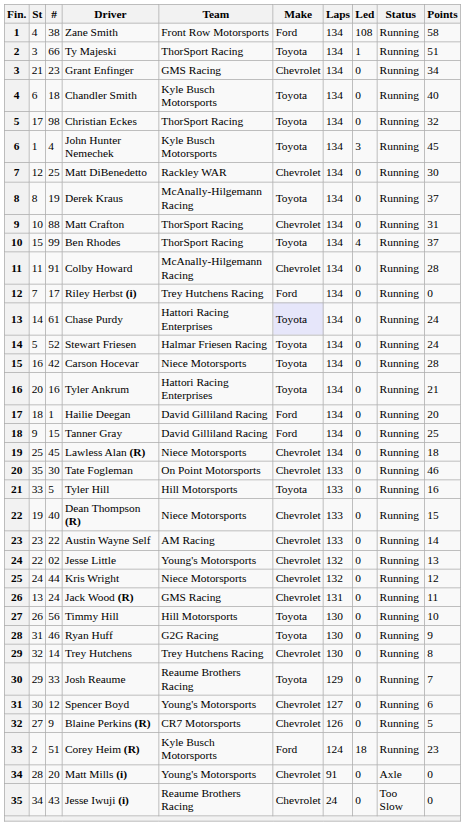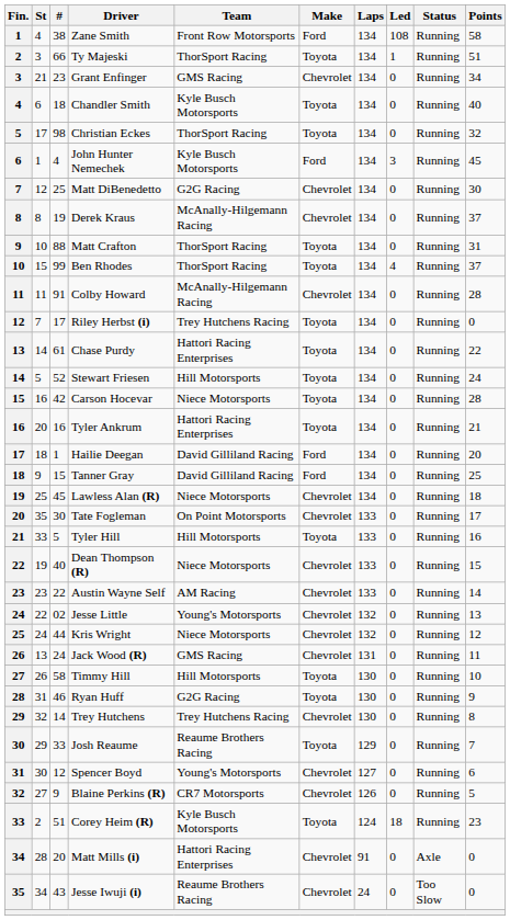 <table class="wikitable" style="font-size:95%">
 <tr>
 <th>Fin.</th>
 <th>St</th>
 <th>#</th>
 <th>Driver</th>
 <th>Team</th>
 <th>Make</th>
 <th>Laps</th>
 <th>Led</th>
 <th>Status</th>
 <th>Points</th>
 </tr>
 <tr>
 <th>1</th>
 <td>4</td>
 <td>38</td>
 <td>Zane Smith</td>
 <td>Front Row Motorsports</td>
 <td>Ford</td>
 <td>134</td>
 <td>108</td>
 <td>Running</td>
 <td>58</td>
 </tr>
 <tr>
 <th>2</th>
 <td>3</td>
 <td>66</td>
 <td>Ty Majeski</td>
 <td>ThorSport Racing</td>
 <td>Toyota</td>
 <td>134</td>
 <td>1</td>
 <td>Running</td>
 <td>51</td>
 </tr>
 <tr>
 <th>3</th>
 <td>21</td>
 <td>23</td>
 <td>Grant Enfinger</td>
 <td>GMS Racing</td>
 <td>Chevrolet</td>
 <td>134</td>
 <td>0</td>
 <td>Running</td>
 <td>34</td>
 </tr>
 <tr>
 <th>4</th>
 <td>6</td>
 <td>18</td>
 <td>Chandler Smith</td>
 <td>Kyle Busch Motorsports</td>
 <td>Toyota</td>
 <td>134</td>
 <td>0</td>
 <td>Running</td>
 <td>40</td>
 </tr>
 <tr>
 <th>5</th>
 <td>17</td>
 <td>98</td>
 <td>Christian Eckes</td>
 <td>ThorSport Racing</td>
 <td>Toyota</td>
 <td>134</td>
 <td>0</td>
 <td>Running</td>
 <td>32</td>
 </tr>
 <tr>
 <th>6</th>
 <td>1</td>
 <td>4</td>
 <td>John Hunter Nemechek</td>
 <td>Kyle Busch Motorsports</td>
-<td>Toyota</td>
+<td>Ford</td>
 <td>134</td>
 <td>3</td>
 <td>Running</td>
 <td>45</td>
 </tr>
 <tr>
 <th>7</th>
 <td>12</td>
 <td>25</td>
 <td>Matt DiBenedetto</td>
-<td>Rackley WAR</td>
+<td>G2G Racing</td>
 <td>Chevrolet</td>
 <td>134</td>
 <td>0</td>
 <td>Running</td>
 <td>30</td>
 </tr>
 <tr>
 <th>8</th>
 <td>8</td>
 <td>19</td>
 <td>Derek Kraus</td>
 <td>McAnally-Hilgemann Racing</td>
-<td>Toyota</td>
+<td>Chevrolet</td>
 <td>134</td>
 <td>0</td>
 <td>Running</td>
 <td>37</td>
 </tr>
 <tr>
 <th>9</th>
 <td>10</td>
 <td>88</td>
 <td>Matt Crafton</td>
 <td>ThorSport Racing</td>
-<td>Chevrolet</td>
+<td>Toyota</td>
 <td>134</td>
 <td>0</td>
 <td>Running</td>
 <td>31</td>
 </tr>
 <tr>
 <th>10</th>
 <td>15</td>
 <td>99</td>
 <td>Ben Rhodes</td>
 <td>ThorSport Racing</td>
 <td>Toyota</td>
 <td>134</td>
 <td>4</td>
 <td>Running</td>
 <td>37</td>
 </tr>
 <tr>
 <th>11</th>
 <td>11</td>
 <td>91</td>
 <td>Colby Howard</td>
 <td>McAnally-Hilgemann Racing</td>
 <td>Chevrolet</td>
 <td>134</td>
 <td>0</td>
 <td>Running</td>
 <td>28</td>
 </tr>
 <tr>
 <th>12</th>
 <td>7</td>
 <td>17</td>
 <td>Riley Herbst <strong>(i)</strong></td>
 <td>Trey Hutchens Racing</td>
-<td>Ford</td>
+<td>Toyota</td>
 <td>134</td>
 <td>0</td>
 <td>Running</td>
 <td>0</td>
 </tr>
 <tr>
 <th>13</th>
 <td>14</td>
 <td>61</td>
 <td>Chase Purdy</td>
 <td>Hattori Racing Enterprises</td>
-<td style="background: lavender;">Toyota</td>
+<td>Toyota</td>
 <td>134</td>
 <td>0</td>
 <td>Running</td>
-<td>24</td>
+<td>22</td>
 </tr>
 <tr>
 <th>14</th>
 <td>5</td>
 <td>52</td>
 <td>Stewart Friesen</td>
-<td>Halmar Friesen Racing</td>
+<td>Hill Motorsports</td>
 <td>Toyota</td>
 <td>134</td>
 <td>0</td>
 <td>Running</td>
 <td>24</td>
 </tr>
 <tr>
 <th>15</th>
 <td>16</td>
 <td>42</td>
 <td>Carson Hocevar</td>
 <td>Niece Motorsports</td>
 <td>Toyota</td>
 <td>134</td>
 <td>0</td>
 <td>Running</td>
 <td>28</td>
 </tr>
 <tr>
 <th>16</th>
 <td>20</td>
 <td>16</td>
 <td>Tyler Ankrum</td>
 <td>Hattori Racing Enterprises</td>
 <td>Toyota</td>
 <td>134</td>
 <td>0</td>
 <td>Running</td>
 <td>21</td>
 </tr>
 <tr>
 <th>17</th>
 <td>18</td>
 <td>1</td>
 <td>Hailie Deegan</td>
 <td>David Gilliland Racing</td>
 <td>Ford</td>
 <td>134</td>
 <td>0</td>
 <td>Running</td>
 <td>20</td>
 </tr>
 <tr>
 <th>18</th>
 <td>9</td>
 <td>15</td>
 <td>Tanner Gray</td>
 <td>David Gilliland Racing</td>
 <td>Ford</td>
 <td>134</td>
 <td>0</td>
 <td>Running</td>
 <td>25</td>
 </tr>
 <tr>
 <th>19</th>
 <td>25</td>
 <td>45</td>
 <td>Lawless Alan <strong>(R)</strong></td>
 <td>Niece Motorsports</td>
 <td>Chevrolet</td>
 <td>134</td>
 <td>0</td>
 <td>Running</td>
 <td>18</td>
 </tr>
 <tr>
 <th>20</th>
 <td>35</td>
 <td>30</td>
 <td>Tate Fogleman</td>
 <td>On Point Motorsports</td>
 <td>Chevrolet</td>
 <td>133</td>
 <td>0</td>
 <td>Running</td>
-<td>46</td>
+<td>17</td>
 </tr>
 <tr>
 <th>21</th>
 <td>33</td>
 <td>5</td>
 <td>Tyler Hill</td>
 <td>Hill Motorsports</td>
 <td>Toyota</td>
 <td>133</td>
 <td>0</td>
 <td>Running</td>
 <td>16</td>
 </tr>
 <tr>
 <th>22</th>
 <td>19</td>
 <td>40</td>
 <td>Dean Thompson <strong>(R)</strong></td>
 <td>Niece Motorsports</td>
 <td>Chevrolet</td>
 <td>133</td>
 <td>0</td>
 <td>Running</td>
 <td>15</td>
 </tr>
 <tr>
 <th>23</th>
 <td>23</td>
 <td>22</td>
 <td>Austin Wayne Self</td>
 <td>AM Racing</td>
 <td>Chevrolet</td>
 <td>133</td>
 <td>0</td>
 <td>Running</td>
 <td>14</td>
 </tr>
 <tr>
 <th>24</th>
 <td>22</td>
 <td>02</td>
 <td>Jesse Little</td>
 <td>Young's Motorsports</td>
 <td>Chevrolet</td>
 <td>132</td>
 <td>0</td>
 <td>Running</td>
 <td>13</td>
 </tr>
 <tr>
 <th>25</th>
 <td>24</td>
 <td>44</td>
 <td>Kris Wright</td>
 <td>Niece Motorsports</td>
 <td>Chevrolet</td>
 <td>132</td>
 <td>0</td>
 <td>Running</td>
 <td>12</td>
 </tr>
 <tr>
 <th>26</th>
 <td>13</td>
 <td>24</td>
 <td>Jack Wood <strong>(R)</strong></td>
 <td>GMS Racing</td>
 <td>Chevrolet</td>
 <td>131</td>
 <td>0</td>
 <td>Running</td>
 <td>11</td>
 </tr>
 <tr>
 <th>27</th>
 <td>26</td>
-<td>56</td>
+<td>58</td>
 <td>Timmy Hill</td>
 <td>Hill Motorsports</td>
 <td>Toyota</td>
 <td>130</td>
 <td>0</td>
 <td>Running</td>
 <td>10</td>
 </tr>
 <tr>
 <th>28</th>
 <td>31</td>
 <td>46</td>
 <td>Ryan Huff</td>
 <td>G2G Racing</td>
 <td>Toyota</td>
 <td>130</td>
 <td>0</td>
 <td>Running</td>
 <td>9</td>
 </tr>
 <tr>
 <th>29</th>
 <td>32</td>
 <td>14</td>
 <td>Trey Hutchens</td>
 <td>Trey Hutchens Racing</td>
 <td>Chevrolet</td>
 <td>130</td>
 <td>0</td>
 <td>Running</td>
 <td>8</td>
 </tr>
 <tr>
 <th>30</th>
 <td>29</td>
 <td>33</td>
 <td>Josh Reaume</td>
 <td>Reaume Brothers Racing</td>
 <td>Toyota</td>
 <td>129</td>
 <td>0</td>
 <td>Running</td>
 <td>7</td>
 </tr>
 <tr>
 <th>31</th>
 <td>30</td>
 <td>12</td>
 <td>Spencer Boyd</td>
 <td>Young's Motorsports</td>
 <td>Chevrolet</td>
 <td>127</td>
 <td>0</td>
 <td>Running</td>
 <td>6</td>
 </tr>
 <tr>
 <th>32</th>
 <td>27</td>
 <td>9</td>
 <td>Blaine Perkins <strong>(R)</strong></td>
 <td>CR7 Motorsports</td>
 <td>Chevrolet</td>
 <td>126</td>
 <td>0</td>
 <td>Running</td>
 <td>5</td>
 </tr>
 <tr>
 <th>33</th>
 <td>2</td>
 <td>51</td>
 <td>Corey Heim <strong>(R)</strong></td>
 <td>Kyle Busch Motorsports</td>
-<td>Ford</td>
+<td>Toyota</td>
 <td>124</td>
 <td>18</td>
 <td>Running</td>
 <td>23</td>
 </tr>
 <tr>
 <th>34</th>
 <td>28</td>
 <td>20</td>
 <td>Matt Mills <strong>(i)</strong></td>
-<td>Young's Motorsports</td>
+<td>Hattori Racing Enterprises</td>
 <td>Chevrolet</td>
 <td>91</td>
 <td>0</td>
 <td>Axle</td>
 <td>0</td>
 </tr>
 <tr>
 <th>35</th>
 <td>34</td>
 <td>43</td>
 <td>Jesse Iwuji <strong>(i)</strong></td>
 <td>Reaume Brothers Racing</td>
 <td>Chevrolet</td>
 <td>24</td>
 <td>0</td>
 <td>Too Slow</td>
 <td>0</td>
 </tr>
 <tr>
 <th colspan="10"></th>
 </tr>
 </table>
